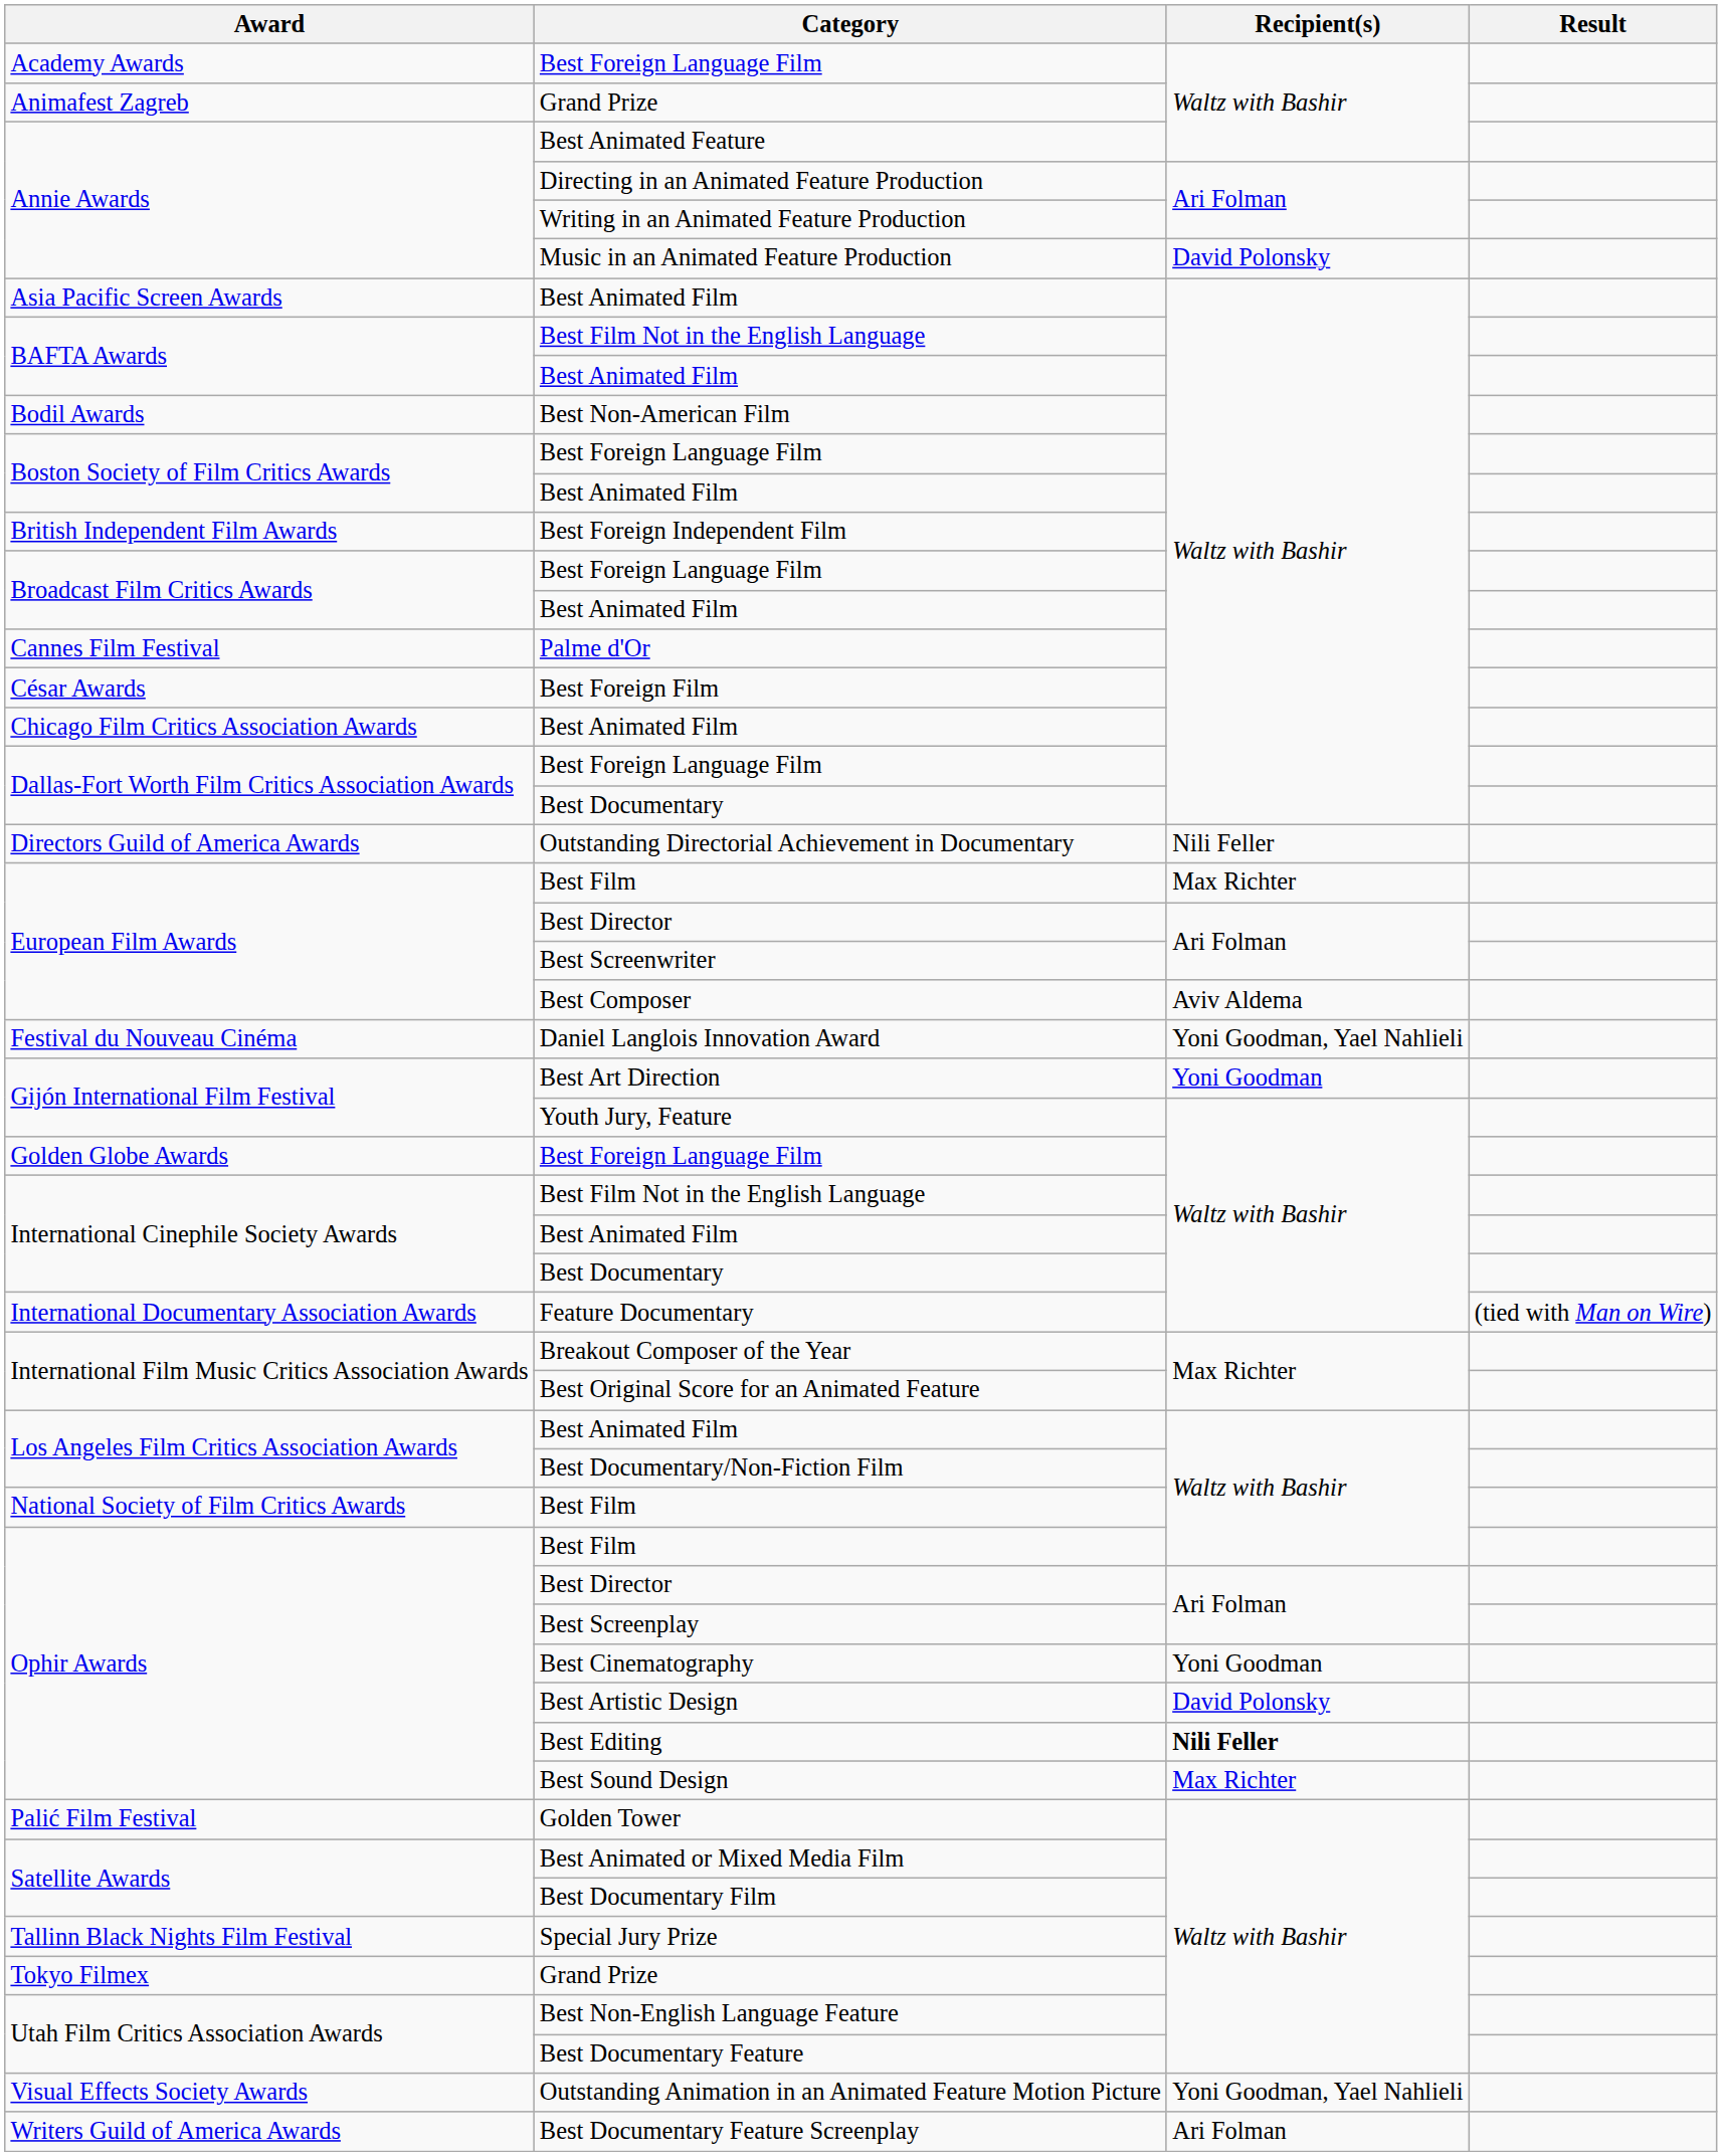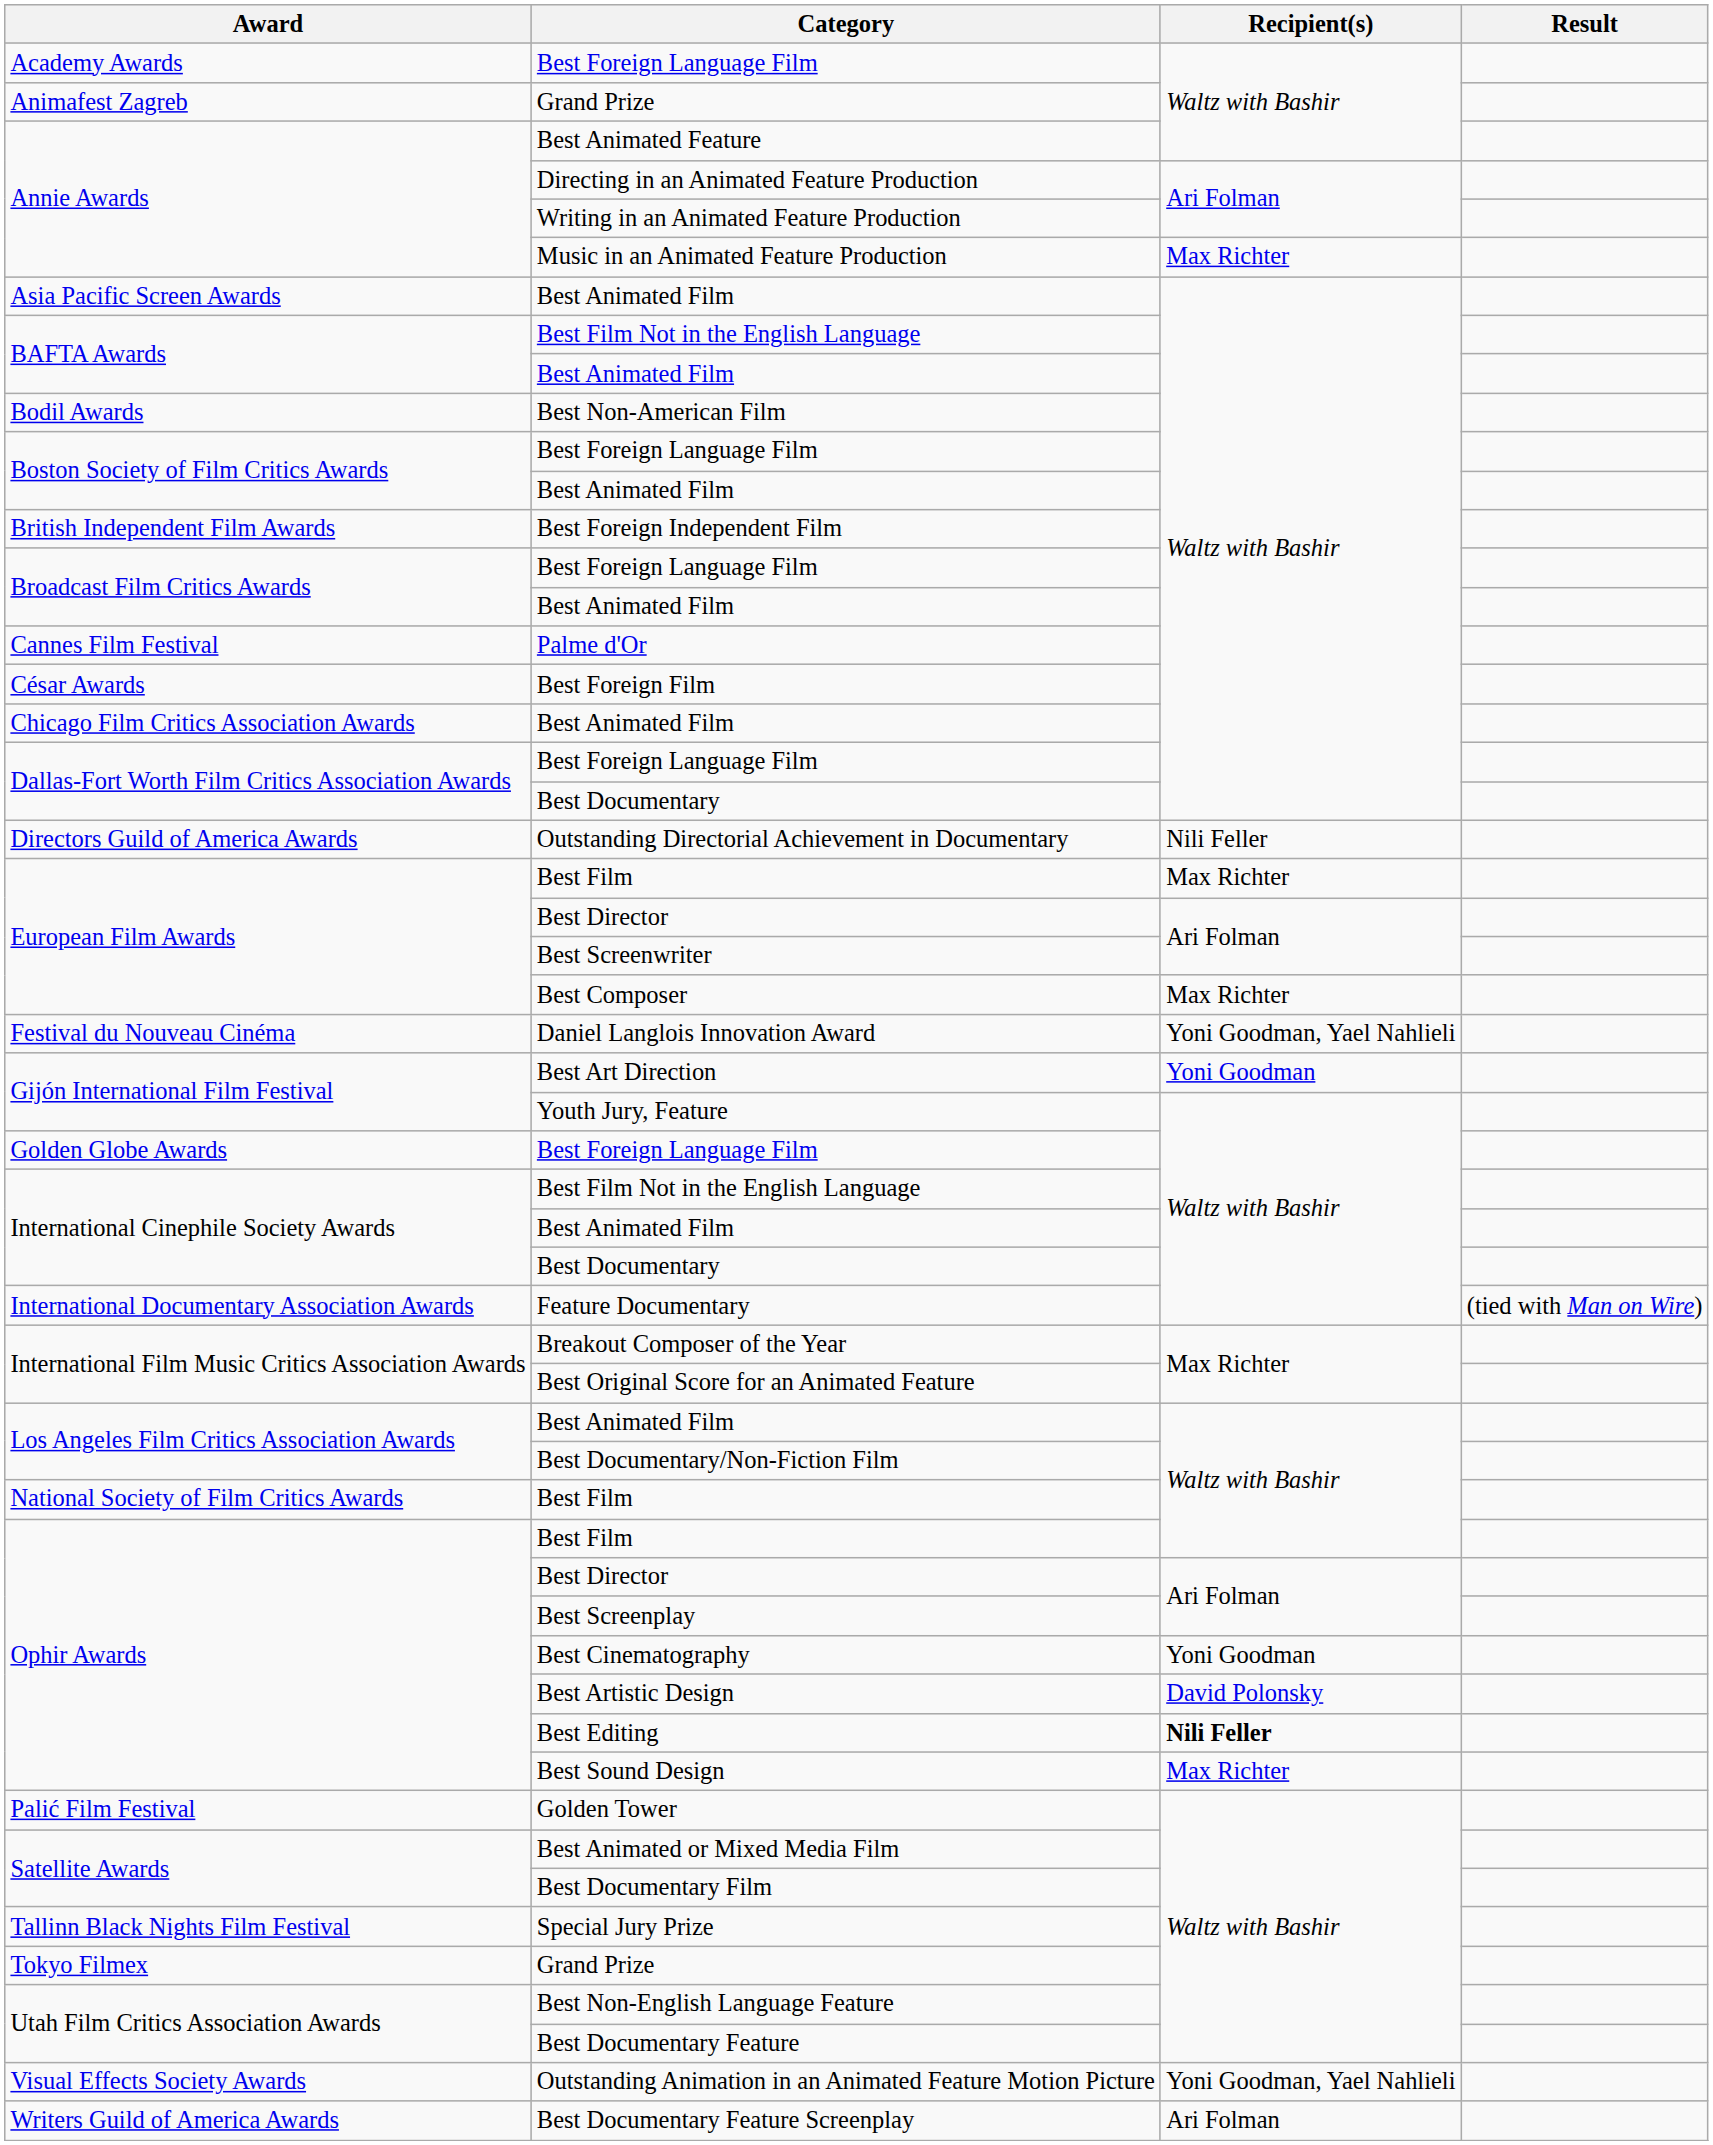 <table class="wikitable sortable">
 <tr>
 <th>Award</th>
 <th>Category</th>
 <th>Recipient(s)</th>
 <th>Result</th>
 </tr>
 <tr>
 <td><a href='#'>Academy Awards</a></td>
 <td><a href='#'>Best Foreign Language Film</a></td>
 <td rowspan="3"><em>Waltz with Bashir</em></td>
 <td></td>
 </tr>
 <tr>
 <td><a href='#'>Animafest Zagreb</a></td>
 <td>Grand Prize</td>
 <td></td>
 </tr>
 <tr>
 <td rowspan="4"><a href='#'>Annie Awards</a></td>
 <td>Best Animated Feature</td>
 <td></td>
 </tr>
 <tr>
 <td>Directing in an Animated Feature Production</td>
 <td rowspan="2"><a href='#'>Ari Folman</a></td>
 <td></td>
 </tr>
 <tr>
 <td>Writing in an Animated Feature Production</td>
 <td></td>
 </tr>
 <tr>
 <td>Music in an Animated Feature Production</td>
-<td><a href='#'>David Polonsky</a></td>
+<td><a href='#'>Max Richter</a></td>
 <td></td>
 </tr>
 <tr>
 <td><a href='#'>Asia Pacific Screen Awards</a></td>
 <td>Best Animated Film</td>
 <td rowspan="14"><em>Waltz with Bashir</em></td>
 <td></td>
 </tr>
 <tr>
 <td rowspan="2"><a href='#'>BAFTA Awards</a></td>
 <td><a href='#'>Best Film Not in the English Language</a></td>
 <td></td>
 </tr>
 <tr>
 <td><a href='#'>Best Animated Film</a></td>
 <td></td>
 </tr>
 <tr>
 <td><a href='#'>Bodil Awards</a></td>
 <td>Best Non-American Film</td>
 <td></td>
 </tr>
 <tr>
 <td rowspan="2"><a href='#'>Boston Society of Film Critics Awards</a></td>
 <td>Best Foreign Language Film</td>
 <td></td>
 </tr>
 <tr>
 <td>Best Animated Film</td>
 <td></td>
 </tr>
 <tr>
 <td><a href='#'>British Independent Film Awards</a></td>
 <td>Best Foreign Independent Film</td>
 <td></td>
 </tr>
 <tr>
 <td rowspan="2"><a href='#'>Broadcast Film Critics Awards</a></td>
 <td>Best Foreign Language Film</td>
 <td></td>
 </tr>
 <tr>
 <td>Best Animated Film</td>
 <td></td>
 </tr>
 <tr>
 <td><a href='#'>Cannes Film Festival</a></td>
 <td><a href='#'>Palme d'Or</a></td>
 <td></td>
 </tr>
 <tr>
 <td><a href='#'>César Awards</a></td>
 <td>Best Foreign Film</td>
 <td></td>
 </tr>
 <tr>
 <td><a href='#'>Chicago Film Critics Association Awards</a></td>
 <td>Best Animated Film</td>
 <td></td>
 </tr>
 <tr>
 <td rowspan="2"><a href='#'>Dallas-Fort Worth Film Critics Association Awards</a></td>
 <td>Best Foreign Language Film</td>
 <td></td>
 </tr>
 <tr>
 <td>Best Documentary</td>
 <td></td>
 </tr>
 <tr>
 <td><a href='#'>Directors Guild of America Awards</a></td>
 <td>Outstanding Directorial Achievement in Documentary</td>
 <td>Nili Feller</td>
 <td></td>
 </tr>
 <tr>
 <td rowspan="4"><a href='#'>European Film Awards</a></td>
 <td>Best Film</td>
 <td>Max Richter</td>
 <td></td>
 </tr>
 <tr>
 <td>Best Director</td>
 <td rowspan="2">Ari Folman</td>
 <td></td>
 </tr>
 <tr>
 <td>Best Screenwriter</td>
 <td></td>
 </tr>
 <tr>
 <td>Best Composer</td>
-<td>Aviv Aldema</td>
+<td>Max Richter</td>
 <td></td>
 </tr>
 <tr>
 <td><a href='#'>Festival du Nouveau Cinéma</a></td>
 <td>Daniel Langlois Innovation Award</td>
 <td>Yoni Goodman, Yael Nahlieli</td>
 <td></td>
 </tr>
 <tr>
 <td rowspan="2"><a href='#'>Gijón International Film Festival</a></td>
 <td>Best Art Direction</td>
 <td><a href='#'>Yoni Goodman</a></td>
 <td></td>
 </tr>
 <tr>
 <td>Youth Jury, Feature</td>
 <td rowspan="6"><em>Waltz with Bashir</em></td>
 <td></td>
 </tr>
 <tr>
 <td><a href='#'>Golden Globe Awards</a></td>
 <td><a href='#'>Best Foreign Language Film</a></td>
 <td></td>
 </tr>
 <tr>
 <td rowspan="3">International Cinephile Society Awards</td>
 <td>Best Film Not in the English Language</td>
 <td></td>
 </tr>
 <tr>
 <td>Best Animated Film</td>
 <td></td>
 </tr>
 <tr>
 <td>Best Documentary</td>
 <td></td>
 </tr>
 <tr>
 <td><a href='#'>International Documentary Association Awards</a></td>
 <td>Feature Documentary</td>
 <td> (tied with <em><a href='#'>Man on Wire</a></em>)</td>
 </tr>
 <tr>
 <td rowspan="2">International Film Music Critics Association Awards</td>
 <td>Breakout Composer of the Year</td>
 <td rowspan="2">Max Richter</td>
 <td></td>
 </tr>
 <tr>
 <td>Best Original Score for an Animated Feature</td>
 <td></td>
 </tr>
 <tr>
 <td rowspan="2"><a href='#'>Los Angeles Film Critics Association Awards</a></td>
 <td>Best Animated Film</td>
 <td rowspan="4"><em>Waltz with Bashir</em></td>
 <td></td>
 </tr>
 <tr>
 <td>Best Documentary/Non-Fiction Film</td>
 <td></td>
 </tr>
 <tr>
 <td><a href='#'>National Society of Film Critics Awards</a></td>
 <td>Best Film</td>
 <td></td>
 </tr>
 <tr>
 <td rowspan="7"><a href='#'>Ophir Awards</a></td>
 <td>Best Film</td>
 <td></td>
 </tr>
 <tr>
 <td>Best Director</td>
 <td rowspan="2">Ari Folman</td>
 <td></td>
 </tr>
 <tr>
 <td>Best Screenplay</td>
 <td></td>
 </tr>
 <tr>
 <td>Best Cinematography</td>
 <td>Yoni Goodman</td>
 <td></td>
 </tr>
 <tr>
 <td>Best Artistic Design</td>
 <td><a href='#'>David Polonsky</a></td>
 <td></td>
 </tr>
 <tr>
 <td>Best Editing</td>
 <td><strong>Nili Feller</strong></td>
 <td></td>
 </tr>
 <tr>
 <td>Best Sound Design</td>
 <td><a href='#'>Max Richter</a></td>
 <td></td>
 </tr>
 <tr>
 <td><a href='#'>Palić Film Festival</a></td>
 <td>Golden Tower</td>
 <td rowspan="7"><em>Waltz with Bashir</em></td>
 <td></td>
 </tr>
 <tr>
 <td rowspan="2"><a href='#'>Satellite Awards</a></td>
 <td>Best Animated or Mixed Media Film</td>
 <td></td>
 </tr>
 <tr>
 <td>Best Documentary Film</td>
 <td></td>
 </tr>
 <tr>
 <td><a href='#'>Tallinn Black Nights Film Festival</a></td>
 <td>Special Jury Prize</td>
 <td></td>
 </tr>
 <tr>
 <td><a href='#'>Tokyo Filmex</a></td>
 <td>Grand Prize</td>
 <td></td>
 </tr>
 <tr>
 <td rowspan="2">Utah Film Critics Association Awards</td>
 <td>Best Non-English Language Feature</td>
 <td></td>
 </tr>
 <tr>
 <td>Best Documentary Feature</td>
 <td></td>
 </tr>
 <tr>
 <td><a href='#'>Visual Effects Society Awards</a></td>
 <td>Outstanding Animation in an Animated Feature Motion Picture</td>
 <td>Yoni Goodman, Yael Nahlieli</td>
 <td></td>
 </tr>
 <tr>
 <td><a href='#'>Writers Guild of America Awards</a></td>
 <td>Best Documentary Feature Screenplay</td>
 <td>Ari Folman</td>
 <td></td>
 </tr>
 <tr>
 </tr>
 </table>
